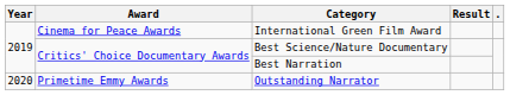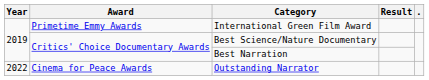 <table class="wikitable plainrowheaders">
 <tr>
 <th>Year</th>
 <th>Award</th>
 <th>Category</th>
 <th>Result</th>
 <th>.</th>
 </tr>
 <tr>
 <td rowspan="3">2019</td>
-<td><a href='#'>Cinema for Peace Awards</a></td>
+<td><a href='#'>Primetime Emmy Awards</a></td>
 <td>International Green Film Award</td>
 <td></td>
 <td align="center"></td>
 </tr>
 <tr>
 <td rowspan="2"><a href='#'>Critics' Choice Documentary Awards</a></td>
 <td>Best Science/Nature Documentary</td>
 <td></td>
 <td align="center" rowspan="2"></td>
 </tr>
 <tr>
 <td>Best Narration</td>
 <td></td>
 </tr>
 <tr>
-<td>2020</td>
-<td><a href='#'>Primetime Emmy Awards</a></td>
+<td>2022</td>
+<td><a href='#'>Cinema for Peace Awards</a></td>
 <td><a href='#'>Outstanding Narrator</a></td>
 <td></td>
 <td align="center"></td>
 </tr>
 </table>
